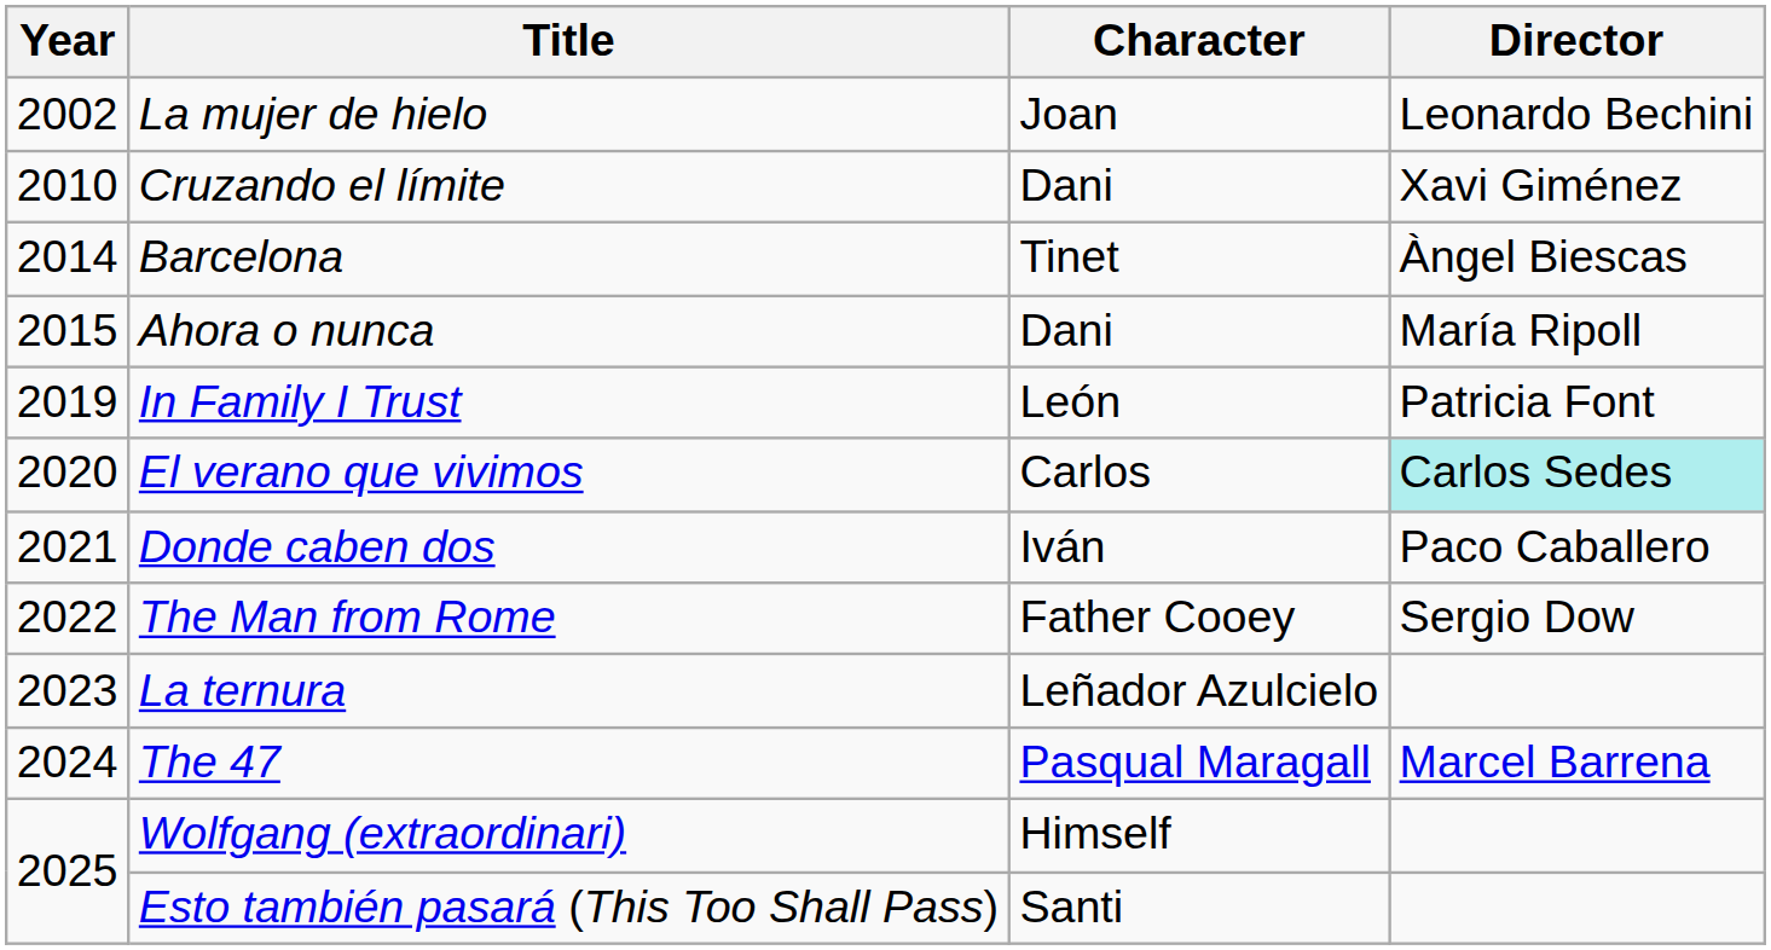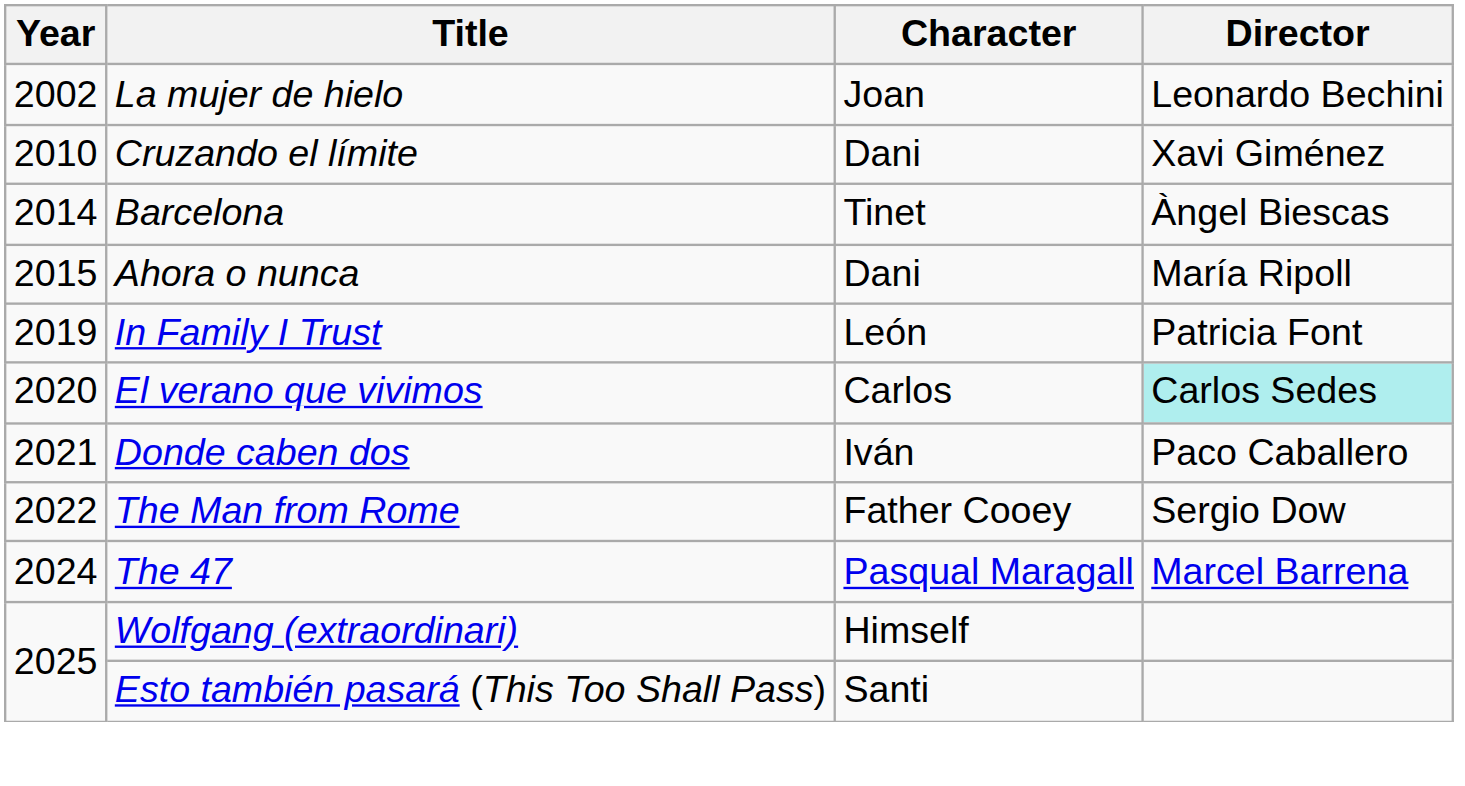 <table class="wikitable">
 <tr>
 <th>Year</th>
 <th>Title</th>
 <th>Character</th>
 <th>Director</th>
 </tr>
 <tr>
 <td>2002</td>
 <td><em>La mujer de hielo</em></td>
 <td>Joan</td>
 <td>Leonardo Bechini</td>
 </tr>
 <tr>
 <td>2010</td>
 <td><em>Cruzando el límite</em></td>
 <td>Dani</td>
 <td>Xavi Giménez</td>
 </tr>
 <tr>
 <td>2014</td>
 <td><em>Barcelona</em></td>
 <td>Tinet</td>
 <td>Àngel Biescas</td>
 </tr>
 <tr>
 <td>2015</td>
 <td><em>Ahora o nunca</em></td>
 <td>Dani</td>
 <td>María Ripoll</td>
 </tr>
 <tr>
 <td>2019</td>
 <td><em><a href='#'>In Family I Trust</a></em></td>
 <td>León</td>
 <td>Patricia Font</td>
 </tr>
 <tr>
 <td>2020</td>
 <td><em><a href='#'>El verano que vivimos</a></em></td>
 <td>Carlos</td>
 <td style="background: paleturquoise;">Carlos Sedes</td>
 </tr>
 <tr>
 <td>2021</td>
 <td><em><a href='#'>Donde caben dos</a></em></td>
 <td>Iván</td>
 <td>Paco Caballero</td>
 </tr>
 <tr>
 <td>2022</td>
 <td><em><a href='#'>The Man from Rome</a></em></td>
 <td>Father Cooey</td>
 <td>Sergio Dow</td>
 </tr>
 <tr>
-<td>2023</td>
-<td><em><a href='#'>La ternura</a></em></td>
-<td>Leñador Azulcielo</td>
-<td></td>
-</tr>
-<tr>
 <td>2024</td>
 <td><em><a href='#'>The 47</a></em></td>
 <td><a href='#'>Pasqual Maragall</a></td>
 <td><a href='#'>Marcel Barrena</a></td>
 </tr>
 <tr>
 <td rowspan = "2">2025</td>
 <td><em><a href='#'>Wolfgang (extraordinari)</a></em></td>
 <td>Himself</td>
 </tr>
 <tr>
 <td><em><a href='#'>Esto también pasará</a></em> (<em>This Too Shall Pass</em>)</td>
 <td>Santi</td>
 <td></td>
 </tr>
 </table>
